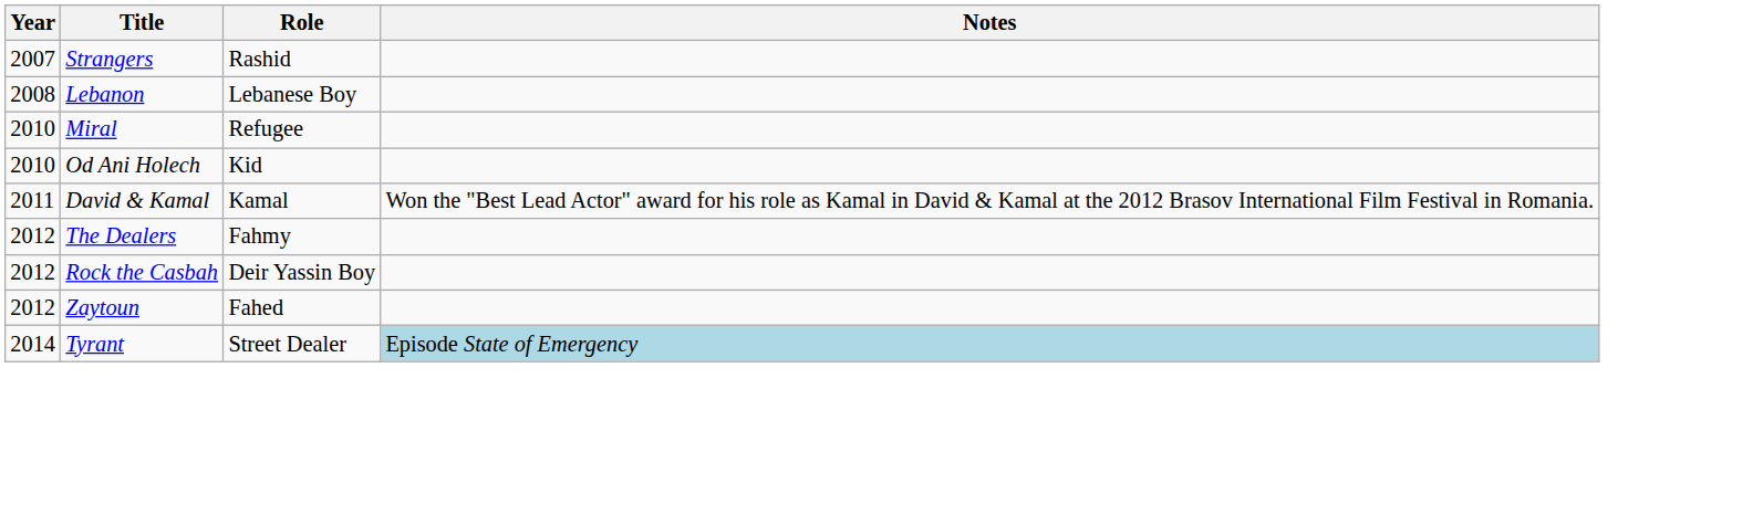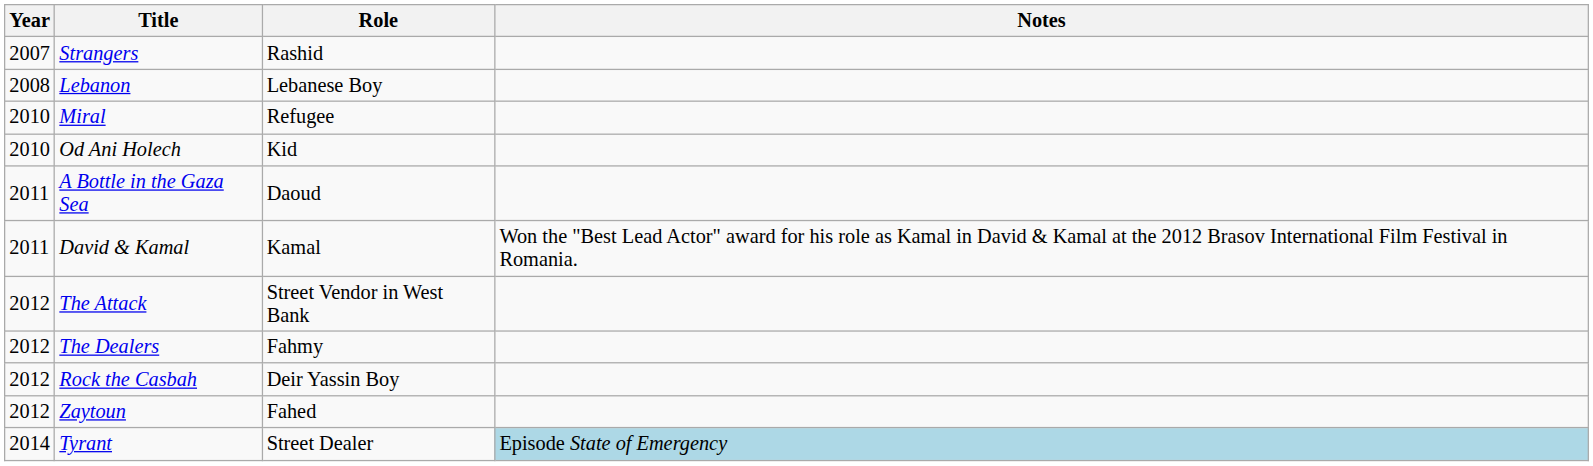 <table class="wikitable sortable">
 <tr>
 <th>Year</th>
 <th>Title</th>
 <th>Role</th>
 <th class="unsortable">Notes</th>
 </tr>
 <tr>
 <td>2007</td>
 <td><em><a href='#'>Strangers</a></em></td>
 <td>Rashid</td>
 <td></td>
 </tr>
 <tr>
 <td>2008</td>
 <td><em><a href='#'>Lebanon</a></em></td>
 <td>Lebanese Boy</td>
 <td></td>
 </tr>
 <tr>
 <td>2010</td>
 <td><em><a href='#'>Miral</a></em></td>
 <td>Refugee</td>
 <td></td>
 </tr>
 <tr>
 <td>2010</td>
 <td><em>Od Ani Holech</em></td>
 <td>Kid</td>
 <td></td>
 </tr>
 <tr>
 <td>2011</td>
+<td><em><a href='#'>A Bottle in the Gaza Sea</a></em></td>
+<td>Daoud</td>
+<td></td>
+</tr>
+<tr>
+<td>2011</td>
 <td><em>David & Kamal</em></td>
 <td>Kamal</td>
 <td>Won the "Best Lead Actor" award for his role as Kamal in David & Kamal at the 2012 Brasov International Film Festival in Romania.</td>
+</tr>
+<tr>
+<td>2012</td>
+<td><em><a href='#'>The Attack</a></em></td>
+<td>Street Vendor in West Bank</td>
+<td></td>
 </tr>
 <tr>
 <td>2012</td>
 <td><em><a href='#'>The Dealers</a></em></td>
 <td>Fahmy</td>
 <td></td>
 </tr>
 <tr>
 <td>2012</td>
 <td><em><a href='#'>Rock the Casbah</a></em></td>
 <td>Deir Yassin Boy</td>
 <td></td>
 </tr>
 <tr>
 <td>2012</td>
 <td><em><a href='#'>Zaytoun</a></em></td>
 <td>Fahed</td>
 </tr>
 <tr>
 <td>2014</td>
 <td><em><a href='#'>Tyrant</a></em></td>
 <td>Street Dealer</td>
 <td style="background: lightblue;">Episode <em>State of Emergency</em></td>
 </tr>
 </table>
